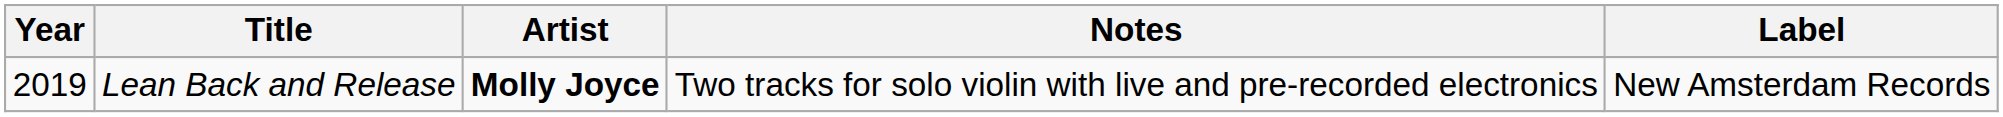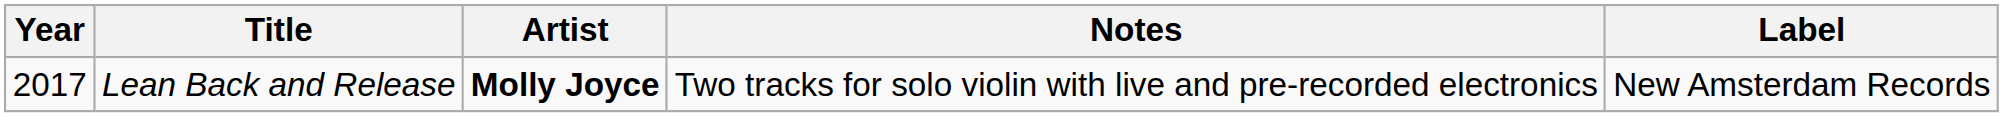 <table class="wikitable">
 <tr>
 <th>Year</th>
 <th>Title</th>
 <th>Artist</th>
 <th>Notes</th>
 <th>Label</th>
 </tr>
 <tr>
-<td>2019</td>
+<td>2017</td>
 <td><em>Lean Back and Release</em></td>
 <td><strong>Molly Joyce</strong></td>
 <td>Two tracks for solo violin with live and pre-recorded electronics</td>
 <td>New Amsterdam Records</td>
 </tr>
 </table>
